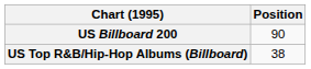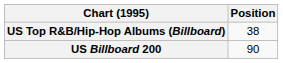 <table class="wikitable sortable plainrowheaders" style="text-align:center">
 <tr>
 <th scope="col">Chart (1995)</th>
 <th scope="col">Position</th>
 </tr>
 <tr>
+<th scope="row">US Top R&B/Hip-Hop Albums (<em>Billboard</em>)</th>
+<td>38</td>
+</tr>
+<tr>
 <th scope="row">US <em>Billboard</em> 200</th>
 <td>90</td>
 </tr>
-<tr>
-<th scope="row">US Top R&B/Hip-Hop Albums (<em>Billboard</em>)</th>
-<td>38</td>
-</tr>
 </table>
